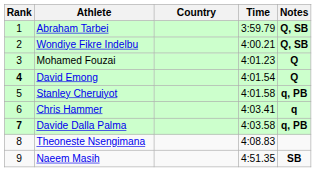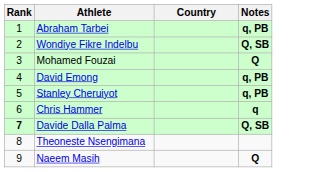 <table class="wikitable sortable" style="text-align:center">
 <tr>
 <th>Rank</th>
 <th style="width:180px">Athlete</th>
 <th style="width:125px">Country</th>
-<th>Time</th>
 <th>Notes</th>
 </tr>
 <tr style="background:#cfc;">
 <td>1</td>
 <td style="text-align:left;"><a href='#'>Abraham Tarbei</a></td>
 <td style="text-align:left;"></td>
-<td>3:59.79</td>
-<td><strong>Q, SB</strong></td>
+<td><strong>q, PB</strong></td>
 </tr>
 <tr style="background:#cfc;">
 <td>2</td>
 <td style="text-align:left;"><a href='#'>Wondiye Fikre Indelbu</a></td>
 <td style="text-align:left;"></td>
-<td>4:00.21</td>
 <td><strong>Q, SB</strong></td>
 </tr>
 <tr style="background:#cfc;">
 <td>3</td>
 <td style="text-align:left;">Mohamed Fouzai</td>
 <td style="text-align:left;"></td>
-<td>4:01.23</td>
 <td><strong>Q</strong></td>
 </tr>
 <tr style="background:#cfc;">
-<td><strong>4</strong></td>
+<td>4</td>
 <td style="text-align:left;"><a href='#'>David Emong</a></td>
 <td style="text-align:left;"></td>
-<td>4:01.54</td>
-<td><strong>Q</strong></td>
+<td><strong>q, PB</strong></td>
 </tr>
 <tr style="background:#cfc;">
 <td>5</td>
 <td style="text-align:left;"><a href='#'>Stanley Cheruiyot</a></td>
 <td style="text-align:left;"></td>
-<td>4:01.58</td>
 <td><strong>q, PB</strong></td>
 </tr>
 <tr style="background:#cfc;">
 <td>6</td>
 <td style="text-align:left;"><a href='#'>Chris Hammer</a></td>
 <td style="text-align:left;"></td>
-<td>4:03.41</td>
 <td><strong>q</strong></td>
 </tr>
 <tr style="background:#cfc;">
 <td><strong>7</strong></td>
 <td style="text-align:left;"><a href='#'>Davide Dalla Palma</a></td>
 <td style="text-align:left;"></td>
-<td>4:03.58</td>
-<td><strong>q, PB</strong></td>
+<td><strong>Q, SB</strong></td>
 </tr>
 <tr>
 <td>8</td>
 <td style="text-align:left;"><a href='#'>Theoneste Nsengimana</a></td>
 <td style="text-align:left;"></td>
-<td>4:08.83</td>
 <td></td>
 </tr>
 <tr>
 <td>9</td>
 <td style="text-align:left;"><a href='#'>Naeem Masih</a></td>
 <td style="text-align:left;"></td>
-<td>4:51.35</td>
-<td><strong>SB</strong></td>
+<td><strong>Q</strong></td>
 </tr>
 </table>
